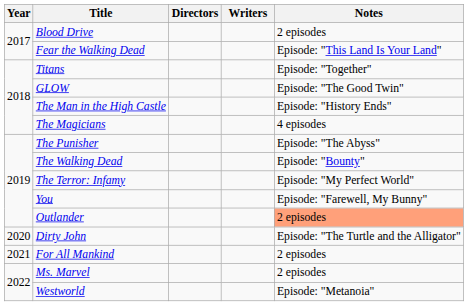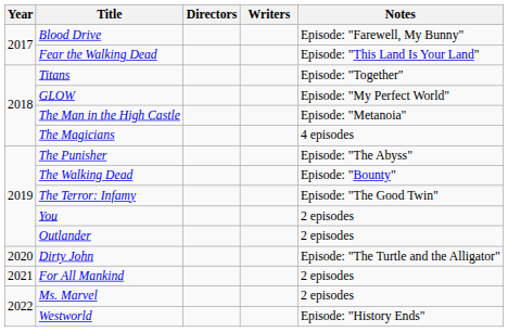 <table class="wikitable">
 <tr>
 <th>Year</th>
 <th>Title</th>
 <th width="65">Directors</th>
 <th width="65">Writers</th>
 <th>Notes</th>
 </tr>
 <tr>
 <td rowspan=2>2017</td>
 <td><em><a href='#'>Blood Drive</a></em></td>
 <td></td>
 <td></td>
-<td>2 episodes</td>
+<td>Episode: "Farewell, My Bunny"</td>
 </tr>
 <tr>
 <td><em><a href='#'>Fear the Walking Dead</a></em></td>
 <td></td>
 <td></td>
 <td>Episode: "<a href='#'>This Land Is Your Land</a>"</td>
 </tr>
 <tr>
 <td rowspan=4>2018</td>
 <td><em><a href='#'>Titans</a></em></td>
 <td></td>
 <td></td>
 <td>Episode: "Together"</td>
 </tr>
 <tr>
 <td><em><a href='#'>GLOW</a></em></td>
 <td></td>
 <td></td>
-<td>Episode: "The Good Twin"</td>
+<td>Episode: "My Perfect World"</td>
 </tr>
 <tr>
 <td><em><a href='#'>The Man in the High Castle</a></em></td>
 <td></td>
 <td></td>
-<td>Episode: "History Ends"</td>
+<td>Episode: "Metanoia"</td>
 </tr>
 <tr>
 <td><em><a href='#'>The Magicians</a></em></td>
 <td></td>
 <td></td>
 <td>4 episodes</td>
 </tr>
 <tr>
 <td rowspan=5>2019</td>
 <td><em><a href='#'>The Punisher</a></em></td>
 <td></td>
 <td></td>
 <td>Episode: "The Abyss"</td>
 </tr>
 <tr>
 <td><em><a href='#'>The Walking Dead</a></em></td>
 <td></td>
 <td></td>
 <td>Episode: "<a href='#'>Bounty</a>"</td>
 </tr>
 <tr>
 <td><em><a href='#'>The Terror: Infamy</a></em></td>
 <td></td>
 <td></td>
-<td>Episode: "My Perfect World"</td>
+<td>Episode: "The Good Twin"</td>
 </tr>
 <tr>
 <td><em><a href='#'>You</a></em></td>
 <td></td>
 <td></td>
-<td>Episode: "Farewell, My Bunny"</td>
+<td>2 episodes</td>
 </tr>
 <tr>
 <td><em><a href='#'>Outlander</a></em></td>
 <td></td>
 <td></td>
-<td style="background: lightsalmon;">2 episodes</td>
+<td>2 episodes</td>
 </tr>
 <tr>
 <td>2020</td>
 <td><em><a href='#'>Dirty John</a></em></td>
 <td></td>
 <td></td>
 <td>Episode: "The Turtle and the Alligator"</td>
 </tr>
 <tr>
 <td>2021</td>
 <td><em><a href='#'>For All Mankind</a></em></td>
 <td></td>
 <td></td>
 <td>2 episodes</td>
 </tr>
 <tr>
 <td rowspan=2>2022</td>
 <td><em><a href='#'>Ms. Marvel</a></em></td>
 <td></td>
 <td></td>
 <td>2 episodes</td>
 </tr>
 <tr>
 <td><em><a href='#'>Westworld</a></em></td>
 <td></td>
 <td></td>
-<td>Episode: "Metanoia"</td>
+<td>Episode: "History Ends"</td>
 </tr>
 </table>
